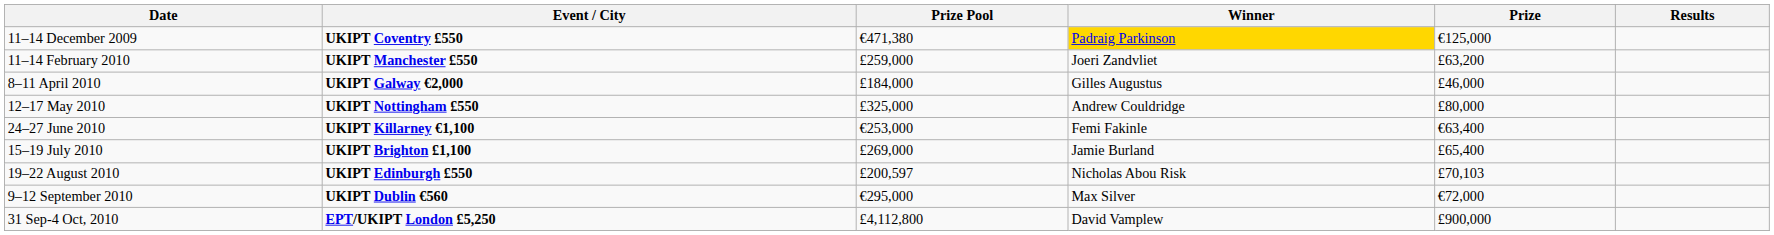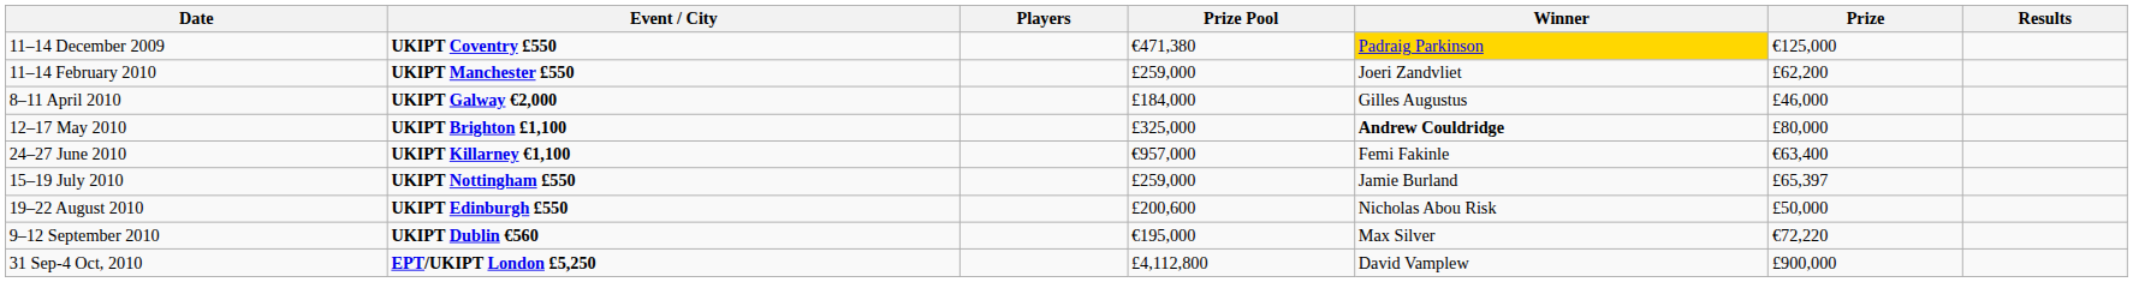 <table class="wikitable" width="100%">
 <tr>
 <th width="18%">Date</th>
 <th !width="16%">Event / City</th>
+<th !width="11%">Players</th>
 <th !width="12%">Prize Pool</th>
 <th !width="18%">Winner</th>
 <th !width="12%">Prize</th>
 <th !width="11%">Results</th>
 </tr>
 <tr>
 <td>11–14 December 2009</td>
 <td> <strong>UKIPT <a href='#'>Coventry</a> £550</strong></td>
+<td></td>
 <td>€471,380</td>
 <td style="background: gold;"> <a href='#'>Padraig Parkinson</a></td>
 <td>€125,000</td>
 <td> </td>
 </tr>
 <tr>
 <td>11–14 February 2010</td>
 <td> <strong>UKIPT <a href='#'>Manchester</a> £550</strong></td>
+<td></td>
 <td>£259,000</td>
 <td> Joeri Zandvliet</td>
-<td>£63,200</td>
+<td>£62,200</td>
 <td> </td>
 </tr>
 <tr>
 <td>8–11 April 2010</td>
 <td> <strong>UKIPT <a href='#'>Galway</a> €2,000</strong></td>
+<td></td>
 <td>£184,000</td>
 <td> Gilles Augustus</td>
 <td>£46,000</td>
 <td> </td>
 </tr>
 <tr>
 <td>12–17 May 2010</td>
-<td> <strong>UKIPT <a href='#'>Nottingham</a> £550</strong></td>
+<td> <strong>UKIPT <a href='#'>Brighton</a> £1,100</strong></td>
+<td></td>
 <td>£325,000</td>
-<td> Andrew Couldridge</td>
+<td><strong> Andrew Couldridge</strong></td>
 <td>£80,000</td>
 <td> </td>
 </tr>
 <tr>
 <td>24–27 June 2010</td>
 <td> <strong>UKIPT <a href='#'>Killarney</a> €1,100</strong></td>
-<td>€253,000</td>
+<td></td>
+<td>€957,000</td>
 <td> Femi Fakinle</td>
 <td>€63,400</td>
 <td> </td>
 </tr>
 <tr>
 <td>15–19 July 2010</td>
-<td> <strong>UKIPT <a href='#'>Brighton</a> £1,100</strong></td>
-<td>£269,000</td>
+<td> <strong>UKIPT <a href='#'>Nottingham</a> £550</strong></td>
+<td></td>
+<td>£259,000</td>
 <td> Jamie Burland</td>
-<td>£65,400</td>
+<td>£65,397</td>
 <td> </td>
 </tr>
 <tr>
 <td>19–22 August 2010</td>
 <td> <strong>UKIPT <a href='#'>Edinburgh</a> £550</strong></td>
-<td>£200,597</td>
+<td></td>
+<td>£200,600</td>
 <td> Nicholas Abou Risk</td>
-<td>£70,103</td>
+<td>£50,000</td>
 <td> </td>
 </tr>
 <tr>
 <td>9–12 September 2010</td>
 <td> <strong>UKIPT <a href='#'>Dublin</a> €560</strong></td>
-<td>€295,000</td>
+<td></td>
+<td>€195,000</td>
 <td> Max Silver</td>
-<td>€72,000</td>
+<td>€72,220</td>
 <td> </td>
 </tr>
 <tr>
 <td>31 Sep-4 Oct, 2010</td>
 <td> <strong><a href='#'>EPT</a>/UKIPT <a href='#'>London</a> £5,250</strong></td>
+<td></td>
 <td>£4,112,800</td>
 <td> David Vamplew</td>
 <td>£900,000</td>
 <td> </td>
 </tr>
 </table>
